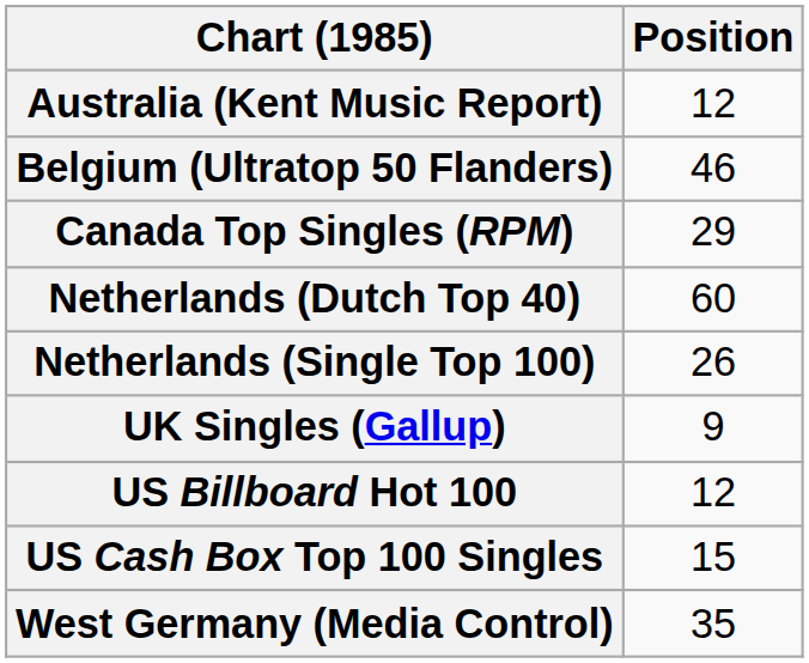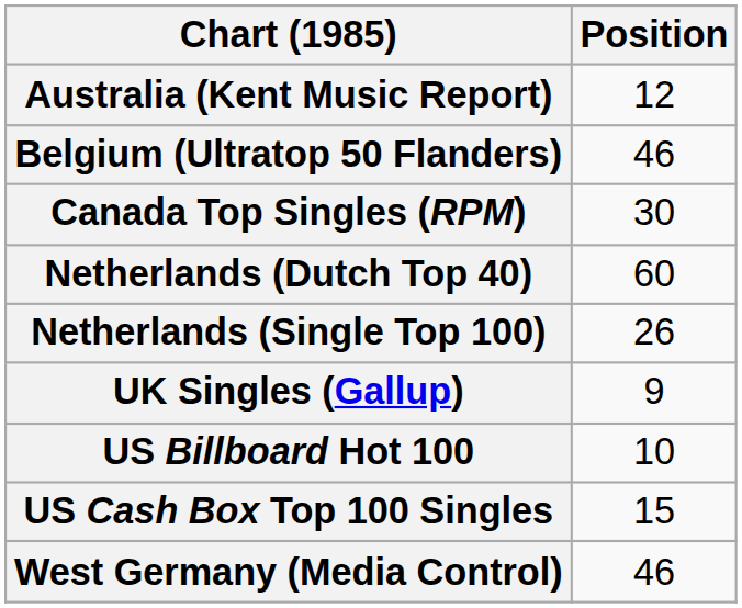 <table class="wikitable sortable plainrowheaders" style="text-align:center">
 <tr>
 <th scope="col">Chart (1985)</th>
 <th scope="col">Position</th>
 </tr>
 <tr>
 <th scope="row">Australia (Kent Music Report)</th>
 <td>12</td>
 </tr>
 <tr>
 <th scope="row">Belgium (Ultratop 50 Flanders)</th>
 <td>46</td>
 </tr>
 <tr>
 <th scope="row">Canada Top Singles (<em>RPM</em>)</th>
-<td>29</td>
+<td>30</td>
 </tr>
 <tr>
 <th scope="row">Netherlands (Dutch Top 40)</th>
 <td>60</td>
 </tr>
 <tr>
 <th scope="row">Netherlands (Single Top 100)</th>
 <td>26</td>
 </tr>
 <tr>
 <th scope="row">UK Singles (<a href='#'>Gallup</a>)</th>
 <td>9</td>
 </tr>
 <tr>
 <th scope="row">US <em>Billboard</em> Hot 100</th>
-<td>12</td>
+<td>10</td>
 </tr>
 <tr>
 <th scope="row">US <em>Cash Box</em> Top 100 Singles</th>
 <td>15</td>
 </tr>
 <tr>
 <th scope="row">West Germany (Media Control)</th>
-<td>35</td>
+<td>46</td>
 </tr>
 </table>
